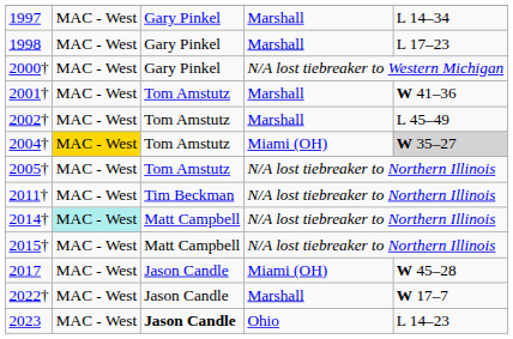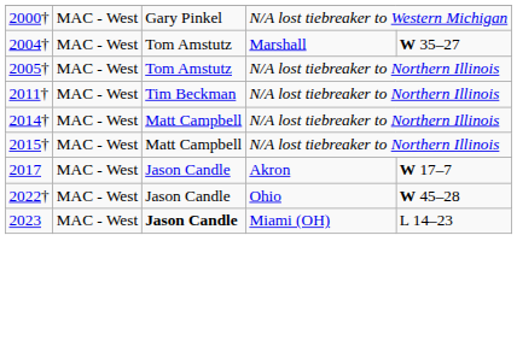 <table class="wikitable">
 <tr>
-</tr>
-<tr>
-<td><a href='#'>1997</a></td>
-<td>MAC - West</td>
-<td><a href='#'>Gary Pinkel</a></td>
-<td><a href='#'>Marshall</a></td>
-<td>L 14–34</td>
-</tr>
-<tr>
-<td><a href='#'>1998</a></td>
-<td>MAC - West</td>
-<td>Gary Pinkel</td>
-<td><a href='#'>Marshall</a></td>
-<td>L 17–23</td>
 </tr>
 <tr>
 <td><a href='#'>2000</a>†</td>
 <td>MAC - West</td>
 <td>Gary Pinkel</td>
 <td colspan="2"><em>N/A lost tiebreaker to <a href='#'>Western Michigan</a></em></td>
 </tr>
 <tr>
-<td><a href='#'>2001</a>†</td>
-<td>MAC - West</td>
-<td><a href='#'>Tom Amstutz</a></td>
-<td><a href='#'>Marshall</a></td>
-<td><strong>W</strong> 41–36</td>
-</tr>
-<tr>
-<td><a href='#'>2002</a>†</td>
+<td><a href='#'>2004</a>†</td>
 <td>MAC - West</td>
 <td>Tom Amstutz</td>
 <td><a href='#'>Marshall</a></td>
-<td>L 45–49</td>
-</tr>
-<tr>
-<td><a href='#'>2004</a>†</td>
-<td style="background: gold;">MAC - West</td>
-<td>Tom Amstutz</td>
-<td><a href='#'>Miami (OH)</a></td>
-<td style="background: lightgrey;"><strong>W</strong> 35–27</td>
+<td><strong>W</strong> 35–27</td>
 </tr>
 <tr>
 <td><a href='#'>2005</a>†</td>
 <td>MAC - West</td>
 <td><a href='#'>Tom Amstutz</a></td>
 <td colspan="2"><em>N/A lost tiebreaker to <a href='#'>Northern Illinois</a></em></td>
 </tr>
 <tr>
 <td><a href='#'>2011</a>†</td>
 <td>MAC - West</td>
 <td><a href='#'>Tim Beckman</a></td>
 <td colspan="2"><em>N/A lost tiebreaker to <a href='#'>Northern Illinois</a></em></td>
 </tr>
 <tr>
 <td><a href='#'>2014</a>†</td>
-<td style="background: paleturquoise;">MAC - West</td>
+<td>MAC - West</td>
 <td><a href='#'>Matt Campbell</a></td>
 <td colspan="2"><em>N/A lost tiebreaker to <a href='#'>Northern Illinois</a></em></td>
 </tr>
 <tr>
 <td><a href='#'>2015</a>†</td>
 <td>MAC - West</td>
 <td>Matt Campbell</td>
 <td colspan="2"><em>N/A lost tiebreaker to <a href='#'>Northern Illinois</a></em></td>
 </tr>
 <tr>
 <td><a href='#'>2017</a></td>
 <td>MAC - West</td>
 <td><a href='#'>Jason Candle</a></td>
-<td><a href='#'>Miami (OH)</a></td>
-<td><strong>W</strong> 45–28</td>
+<td><a href='#'>Akron</a></td>
+<td><strong>W</strong> 17–7</td>
 </tr>
 <tr>
 <td><a href='#'>2022</a>†</td>
 <td>MAC - West</td>
 <td>Jason Candle</td>
-<td><a href='#'>Marshall</a></td>
-<td><strong>W</strong> 17–7</td>
+<td><a href='#'>Ohio</a></td>
+<td><strong>W</strong> 45–28</td>
 </tr>
 <tr>
 <td><a href='#'>2023</a></td>
 <td>MAC - West</td>
 <td><strong>Jason Candle</strong></td>
-<td><a href='#'>Ohio</a></td>
+<td><a href='#'>Miami (OH)</a></td>
 <td>L 14–23</td>
 </tr>
 </table>
